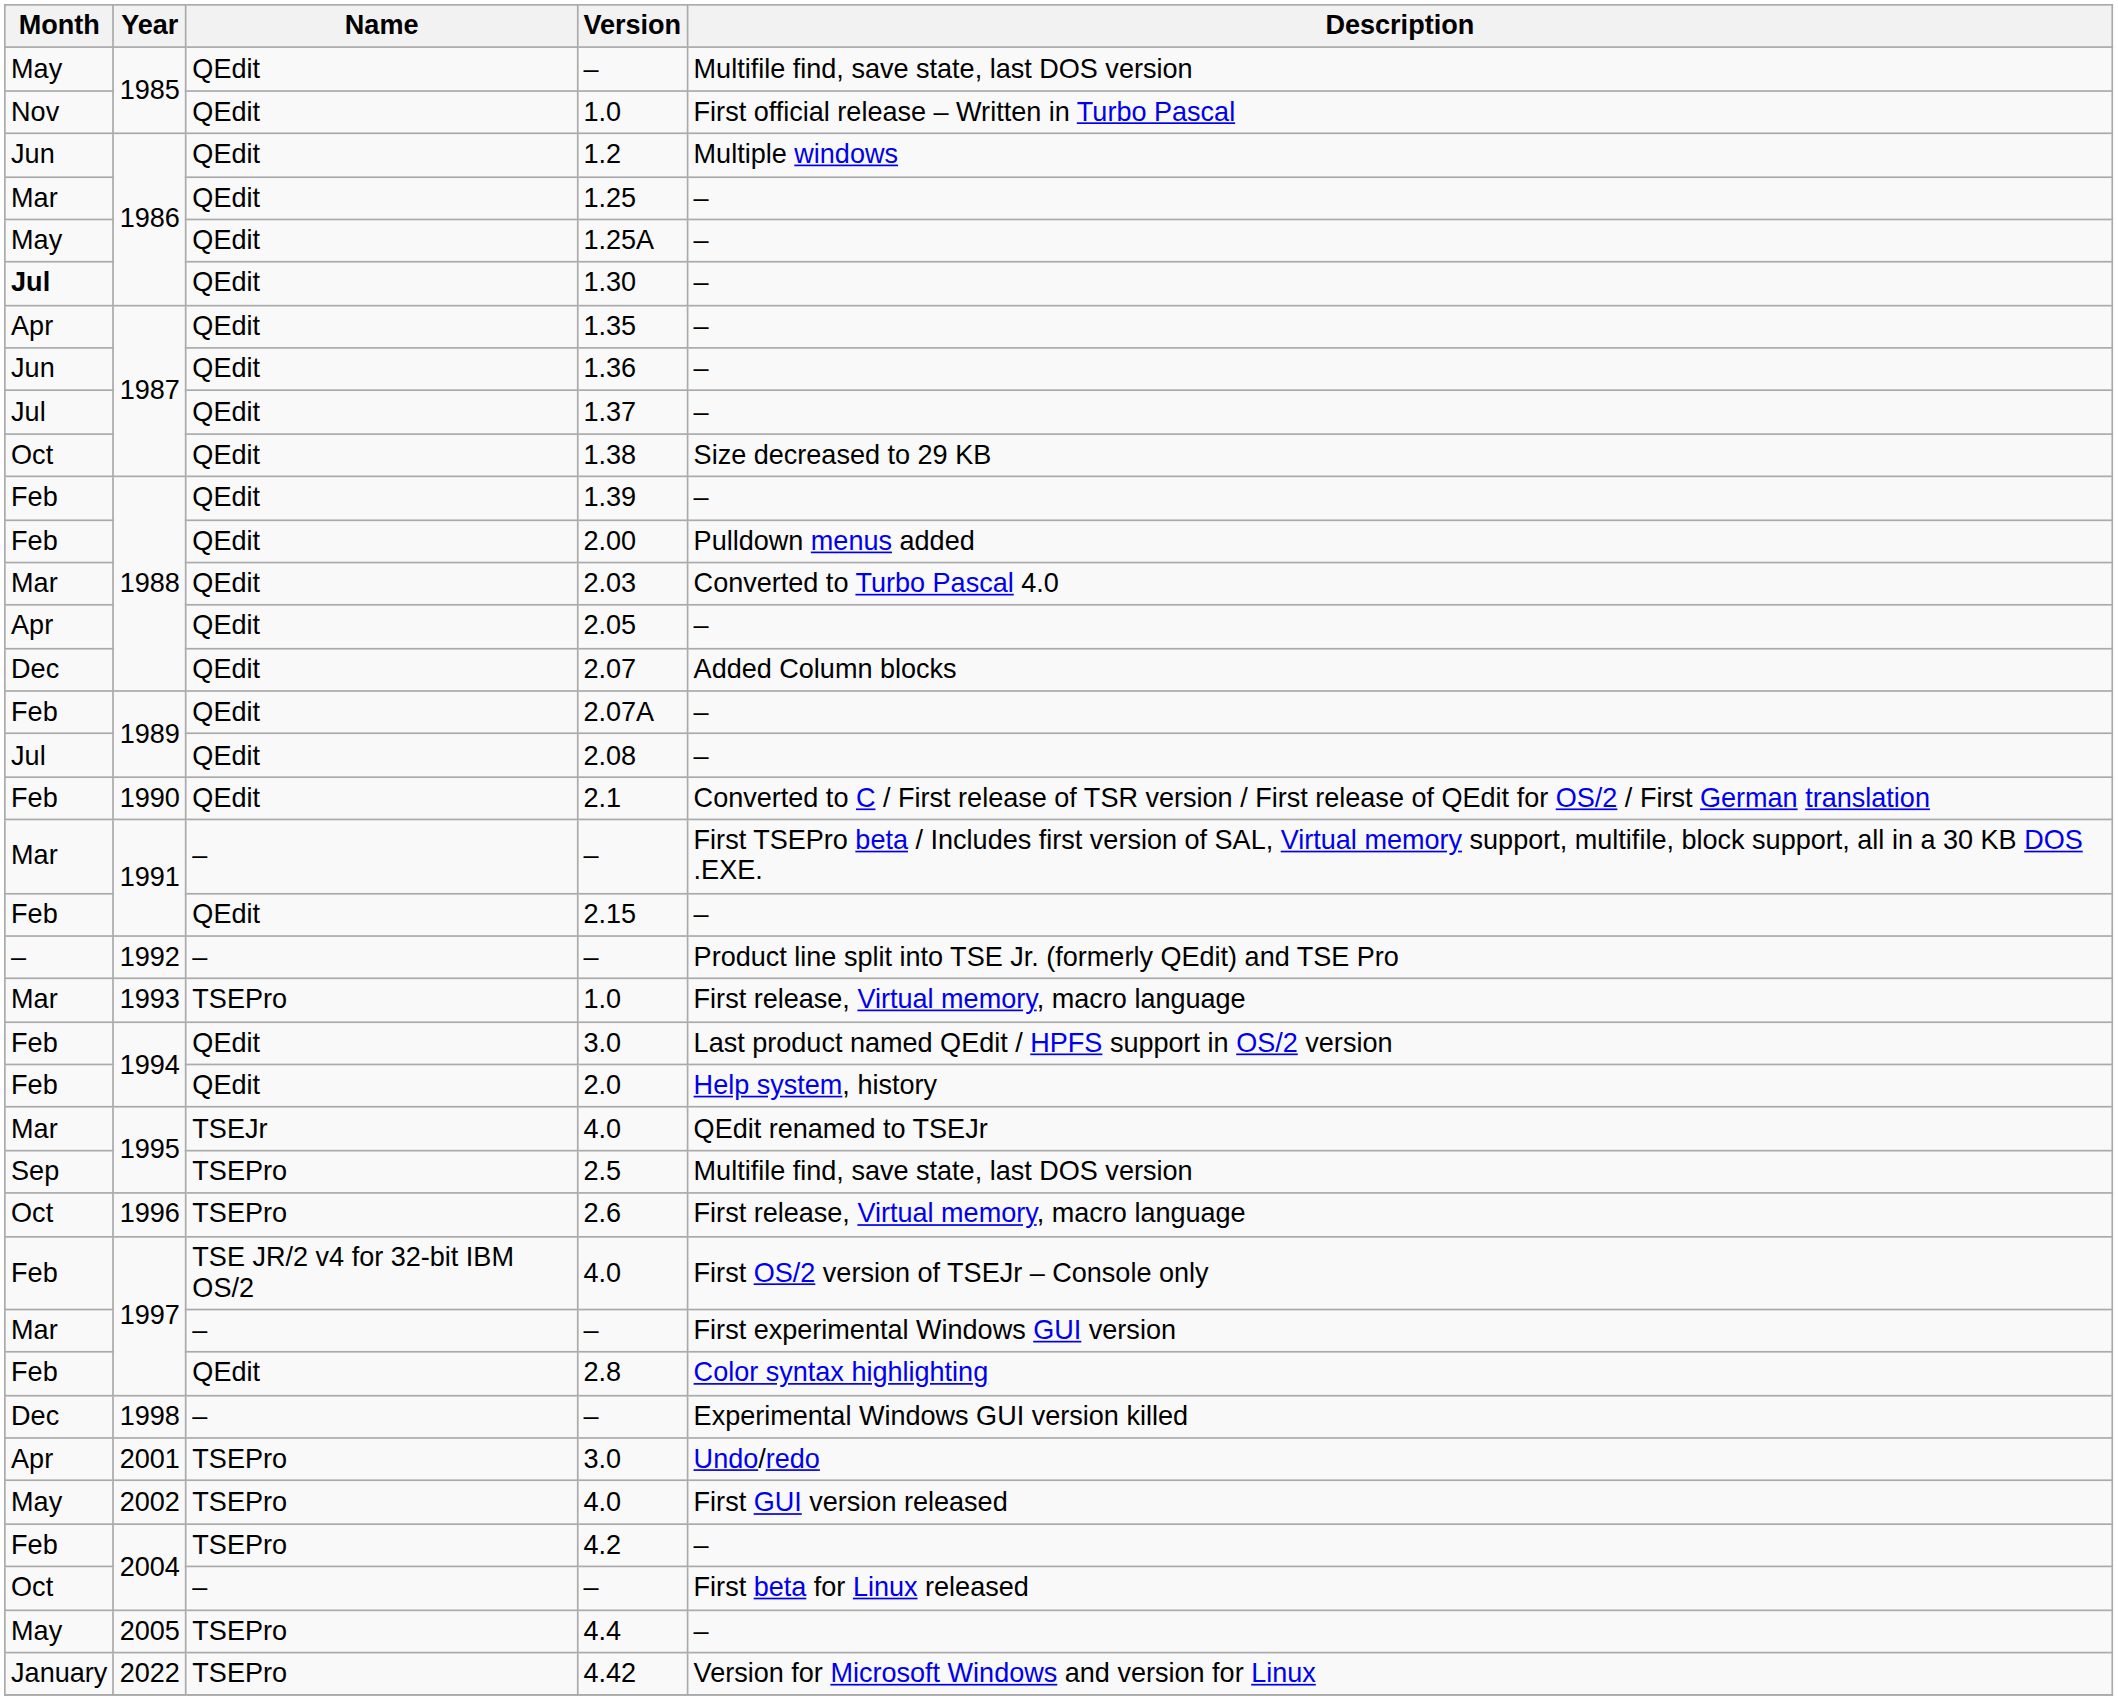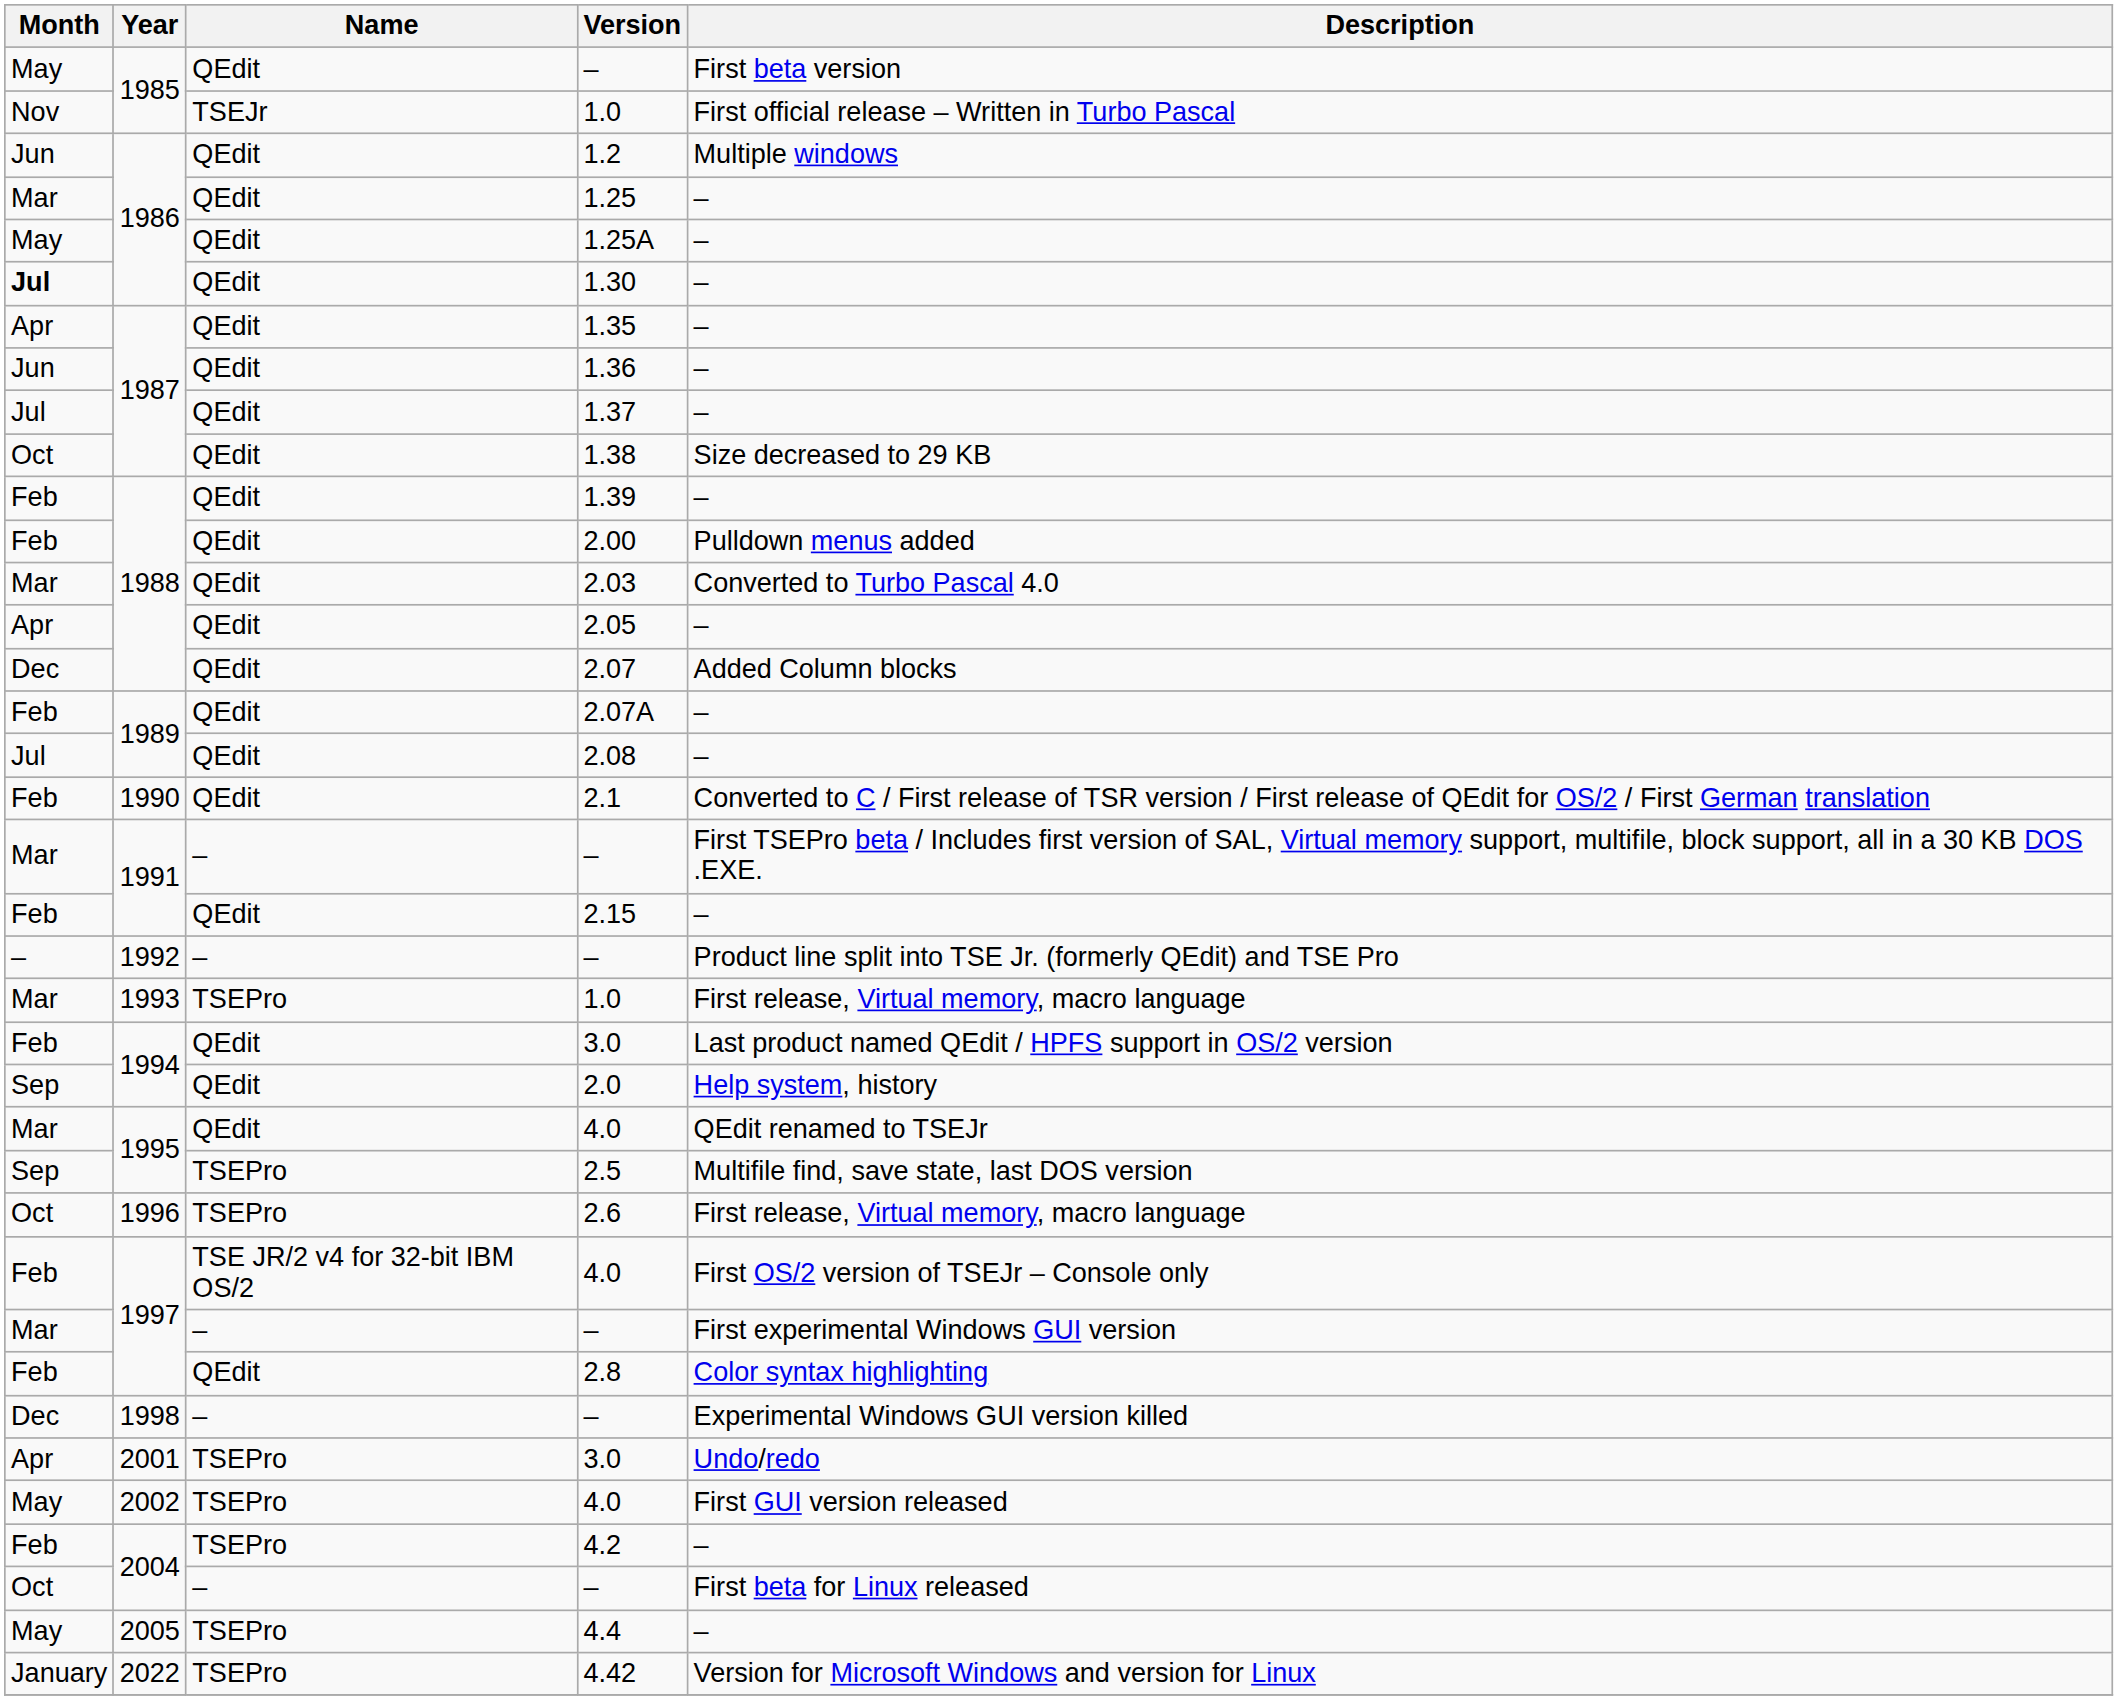 <table class="wikitable">
 <tr>
 <th>Month</th>
 <th>Year</th>
 <th>Name</th>
 <th>Version</th>
 <th>Description</th>
 </tr>
 <tr>
 <td>May</td>
 <td rowspan="2">1985</td>
 <td>QEdit</td>
 <td>–</td>
-<td>Multifile find, save state, last DOS version</td>
+<td>First <a href='#'>beta</a> version</td>
 </tr>
 <tr>
 <td>Nov</td>
-<td>QEdit</td>
+<td>TSEJr</td>
 <td>1.0</td>
 <td>First official release – Written in <a href='#'>Turbo Pascal</a></td>
 </tr>
 <tr>
 <td>Jun</td>
 <td rowspan="4">1986</td>
 <td>QEdit</td>
 <td>1.2</td>
 <td>Multiple <a href='#'>windows</a></td>
 </tr>
 <tr>
 <td>Mar</td>
 <td>QEdit</td>
 <td>1.25</td>
 <td>–</td>
 </tr>
 <tr>
 <td>May</td>
 <td>QEdit</td>
 <td>1.25A</td>
 <td>–</td>
 </tr>
 <tr>
 <td><strong>Jul</strong></td>
 <td>QEdit</td>
 <td>1.30</td>
 <td>–</td>
 </tr>
 <tr>
 <td>Apr</td>
 <td rowspan="4">1987</td>
 <td>QEdit</td>
 <td>1.35</td>
 <td>–</td>
 </tr>
 <tr>
 <td>Jun</td>
 <td>QEdit</td>
 <td>1.36</td>
 <td>–</td>
 </tr>
 <tr>
 <td>Jul</td>
 <td>QEdit</td>
 <td>1.37</td>
 <td>–</td>
 </tr>
 <tr>
 <td>Oct</td>
 <td>QEdit</td>
 <td>1.38</td>
 <td>Size decreased to 29 KB</td>
 </tr>
 <tr>
 <td>Feb</td>
 <td rowspan="5">1988</td>
 <td>QEdit</td>
 <td>1.39</td>
 <td>–</td>
 </tr>
 <tr>
 <td>Feb</td>
 <td>QEdit</td>
 <td>2.00</td>
 <td>Pulldown <a href='#'>menus</a> added</td>
 </tr>
 <tr>
 <td>Mar</td>
 <td>QEdit</td>
 <td>2.03</td>
 <td>Converted to <a href='#'>Turbo Pascal</a> 4.0</td>
 </tr>
 <tr>
 <td>Apr</td>
 <td>QEdit</td>
 <td>2.05</td>
 <td>–</td>
 </tr>
 <tr>
 <td>Dec</td>
 <td>QEdit</td>
 <td>2.07</td>
 <td>Added Column blocks</td>
 </tr>
 <tr>
 <td>Feb</td>
 <td rowspan="2">1989</td>
 <td>QEdit</td>
 <td>2.07A</td>
 <td>–</td>
 </tr>
 <tr>
 <td>Jul</td>
 <td>QEdit</td>
 <td>2.08</td>
 <td>–</td>
 </tr>
 <tr>
 <td>Feb</td>
 <td>1990</td>
 <td>QEdit</td>
 <td>2.1</td>
 <td>Converted to <a href='#'>C</a> / First release of TSR version / First release of QEdit for <a href='#'>OS/2</a> / First <a href='#'>German</a> <a href='#'>translation</a></td>
 </tr>
 <tr>
 <td>Mar</td>
 <td rowspan="2">1991</td>
 <td>–</td>
 <td>–</td>
 <td>First TSEPro <a href='#'>beta</a> / Includes first version of SAL, <a href='#'>Virtual memory</a> support, multifile, block support, all in a 30 KB <a href='#'>DOS</a> .EXE.</td>
 </tr>
 <tr>
 <td>Feb</td>
 <td>QEdit</td>
 <td>2.15</td>
 <td>–</td>
 </tr>
 <tr>
 <td>–</td>
 <td>1992</td>
 <td>–</td>
 <td>–</td>
 <td>Product line split into TSE Jr. (formerly QEdit) and TSE Pro</td>
 </tr>
 <tr>
 <td>Mar</td>
 <td>1993</td>
 <td>TSEPro</td>
 <td>1.0</td>
 <td>First release, <a href='#'>Virtual memory</a>, macro language</td>
 </tr>
 <tr>
 <td>Feb</td>
 <td rowspan="2">1994</td>
 <td>QEdit</td>
 <td>3.0</td>
 <td>Last product named QEdit / <a href='#'>HPFS</a> support in <a href='#'>OS/2</a> version</td>
 </tr>
 <tr>
-<td>Feb</td>
+<td>Sep</td>
 <td>QEdit</td>
 <td>2.0</td>
 <td><a href='#'>Help system</a>, history</td>
 </tr>
 <tr>
 <td>Mar</td>
 <td rowspan="2">1995</td>
-<td>TSEJr</td>
+<td>QEdit</td>
 <td>4.0</td>
 <td>QEdit renamed to TSEJr</td>
 </tr>
 <tr>
 <td>Sep</td>
 <td>TSEPro</td>
 <td>2.5</td>
 <td>Multifile find, save state, last DOS version</td>
 </tr>
 <tr>
 <td>Oct</td>
 <td>1996</td>
 <td>TSEPro</td>
 <td>2.6</td>
 <td>First release, <a href='#'>Virtual memory</a>, macro language</td>
 </tr>
 <tr>
 <td>Feb</td>
 <td rowspan="3">1997</td>
 <td>TSE JR/2 v4 for 32-bit IBM OS/2</td>
 <td>4.0</td>
 <td>First <a href='#'>OS/2</a> version of TSEJr – Console only</td>
 </tr>
 <tr>
 <td>Mar</td>
 <td>–</td>
 <td>–</td>
 <td>First experimental Windows <a href='#'>GUI</a> version</td>
 </tr>
 <tr>
 <td>Feb</td>
 <td>QEdit</td>
 <td>2.8</td>
 <td><a href='#'>Color syntax highlighting</a></td>
 </tr>
 <tr>
 <td>Dec</td>
 <td>1998</td>
 <td>–</td>
 <td>–</td>
 <td>Experimental Windows GUI version killed</td>
 </tr>
 <tr>
 <td>Apr</td>
 <td>2001</td>
 <td>TSEPro</td>
 <td>3.0</td>
 <td><a href='#'>Undo</a>/<a href='#'>redo</a></td>
 </tr>
 <tr>
 <td>May</td>
 <td>2002</td>
 <td>TSEPro</td>
 <td>4.0</td>
 <td>First <a href='#'>GUI</a> version released</td>
 </tr>
 <tr>
 <td>Feb</td>
 <td rowspan="2">2004</td>
 <td>TSEPro</td>
 <td>4.2</td>
 <td>–</td>
 </tr>
 <tr>
 <td>Oct</td>
 <td>–</td>
 <td>–</td>
 <td>First <a href='#'>beta</a> for <a href='#'>Linux</a> released</td>
 </tr>
 <tr>
 <td>May</td>
 <td>2005</td>
 <td>TSEPro</td>
 <td>4.4</td>
 <td>–</td>
 </tr>
 <tr>
 <td>January</td>
 <td>2022</td>
 <td>TSEPro</td>
 <td>4.42</td>
 <td>Version for <a href='#'>Microsoft Windows</a> and version for <a href='#'>Linux</a></td>
 </tr>
 <tr>
 </tr>
 </table>
